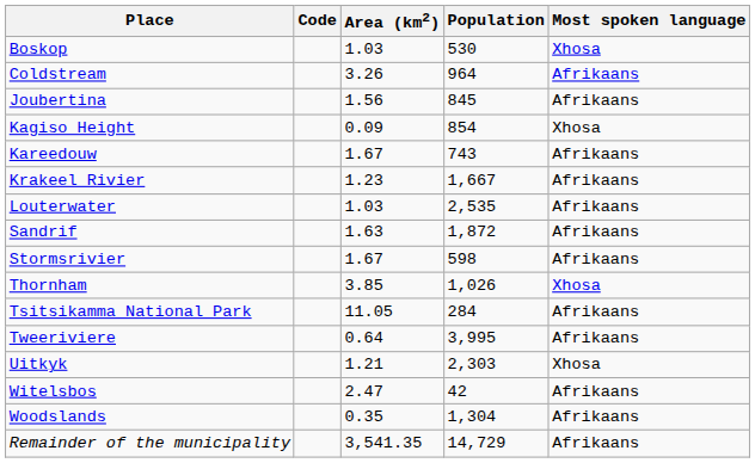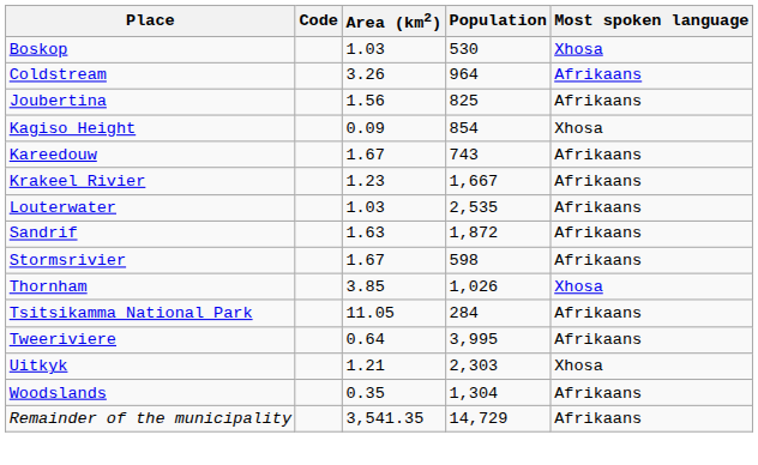 <table class="wikitable sortable">
 <tr>
 <th>Place</th>
 <th>Code</th>
 <th>Area (km<sup>2</sup>)</th>
 <th>Population</th>
 <th>Most spoken language</th>
 </tr>
 <tr>
 <td><a href='#'>Boskop</a></td>
 <td></td>
 <td>1.03</td>
 <td>530</td>
 <td><a href='#'>Xhosa</a></td>
 </tr>
 <tr>
 <td><a href='#'>Coldstream</a></td>
 <td></td>
 <td>3.26</td>
 <td>964</td>
 <td><a href='#'>Afrikaans</a></td>
 </tr>
 <tr>
 <td><a href='#'>Joubertina</a></td>
 <td></td>
 <td>1.56</td>
-<td>845</td>
+<td>825</td>
 <td>Afrikaans</td>
 </tr>
 <tr>
 <td><a href='#'>Kagiso Height</a></td>
 <td></td>
 <td>0.09</td>
 <td>854</td>
 <td>Xhosa</td>
 </tr>
 <tr>
 <td><a href='#'>Kareedouw</a></td>
 <td></td>
 <td>1.67</td>
 <td>743</td>
 <td>Afrikaans</td>
 </tr>
 <tr>
 <td><a href='#'>Krakeel Rivier</a></td>
 <td></td>
 <td>1.23</td>
 <td>1,667</td>
 <td>Afrikaans</td>
 </tr>
 <tr>
 <td><a href='#'>Louterwater</a></td>
 <td></td>
 <td>1.03</td>
 <td>2,535</td>
 <td>Afrikaans</td>
 </tr>
 <tr>
 <td><a href='#'>Sandrif</a></td>
 <td></td>
 <td>1.63</td>
 <td>1,872</td>
 <td>Afrikaans</td>
 </tr>
 <tr>
 <td><a href='#'>Stormsrivier</a></td>
 <td></td>
 <td>1.67</td>
 <td>598</td>
 <td>Afrikaans</td>
 </tr>
 <tr>
 <td><a href='#'>Thornham</a></td>
 <td></td>
 <td>3.85</td>
 <td>1,026</td>
 <td><a href='#'>Xhosa</a></td>
 </tr>
 <tr>
 <td><a href='#'>Tsitsikamma National Park</a></td>
 <td></td>
 <td>11.05</td>
 <td>284</td>
 <td>Afrikaans</td>
 </tr>
 <tr>
 <td><a href='#'>Tweeriviere</a></td>
 <td></td>
 <td>0.64</td>
 <td>3,995</td>
 <td>Afrikaans</td>
 </tr>
 <tr>
 <td><a href='#'>Uitkyk</a></td>
 <td></td>
 <td>1.21</td>
 <td>2,303</td>
 <td>Xhosa</td>
 </tr>
 <tr>
-<td><a href='#'>Witelsbos</a></td>
-<td></td>
-<td>2.47</td>
-<td>42</td>
-<td>Afrikaans</td>
-</tr>
-<tr>
 <td><a href='#'>Woodslands</a></td>
 <td></td>
 <td>0.35</td>
 <td>1,304</td>
 <td>Afrikaans</td>
 </tr>
 <tr>
 <td><em>Remainder of the municipality</em></td>
 <td></td>
 <td>3,541.35</td>
 <td>14,729</td>
 <td>Afrikaans</td>
 </tr>
 </table>
